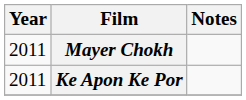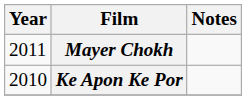 <table class="wikitable sortable">
 <tr>
 <th>Year</th>
 <th>Film</th>
 <th>Notes</th>
 </tr>
 <tr>
 <td rowspan=1>2011</td>
 <th><em>Mayer Chokh</em></th>
 <td></td>
 </tr>
 <tr>
-<td>2011</td>
+<td>2010</td>
 <th><em>Ke Apon Ke Por</em></th>
 <td></td>
 </tr>
 <tr>
 </tr>
 </table>
